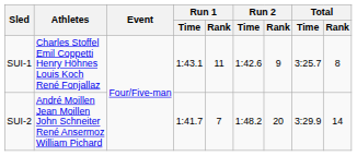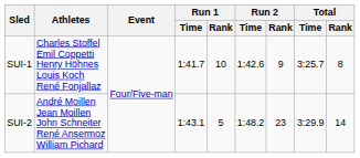 <table class="wikitable" border="1" style="font-size:90%">
 <tr>
 <th rowspan="2">Sled</th>
 <th rowspan="2">Athletes</th>
 <th rowspan="2">Event</th>
 <th colspan="2">Run 1</th>
 <th colspan="2">Run 2</th>
 <th colspan="2">Total</th>
 </tr>
 <tr>
 <th>Time</th>
 <th>Rank</th>
 <th>Time</th>
 <th>Rank</th>
 <th>Time</th>
 <th>Rank</th>
 </tr>
 <tr>
 <td align="center">SUI-1</td>
 <td><a href='#'>Charles Stoffel</a><br><a href='#'>Emil Coppetti</a><br><a href='#'>Henry Höhnes</a><br><a href='#'>Louis Koch</a><br><a href='#'>René Fonjallaz</a></td>
 <td rowspan="2"><a href='#'>Four/Five-man</a></td>
-<td align="center">1:43.1</td>
-<td align="center">11</td>
+<td align="center">1:41.7</td>
+<td align="center">10</td>
 <td align="center">1:42.6</td>
 <td align="center">9</td>
 <td align="center">3:25.7</td>
 <td align="center">8</td>
 </tr>
 <tr>
 <td align="center">SUI-2</td>
 <td><a href='#'>André Moillen</a><br><a href='#'>Jean Moillen</a><br><a href='#'>John Schneiter</a><br><a href='#'>René Ansermoz</a><br><a href='#'>William Pichard</a></td>
-<td align="center">1:41.7</td>
-<td align="center">7</td>
+<td align="center">1:43.1</td>
+<td align="center">5</td>
 <td align="center">1:48.2</td>
-<td align="center">20</td>
+<td align="center">23</td>
 <td align="center">3:29.9</td>
 <td align="center">14</td>
 </tr>
 </table>
